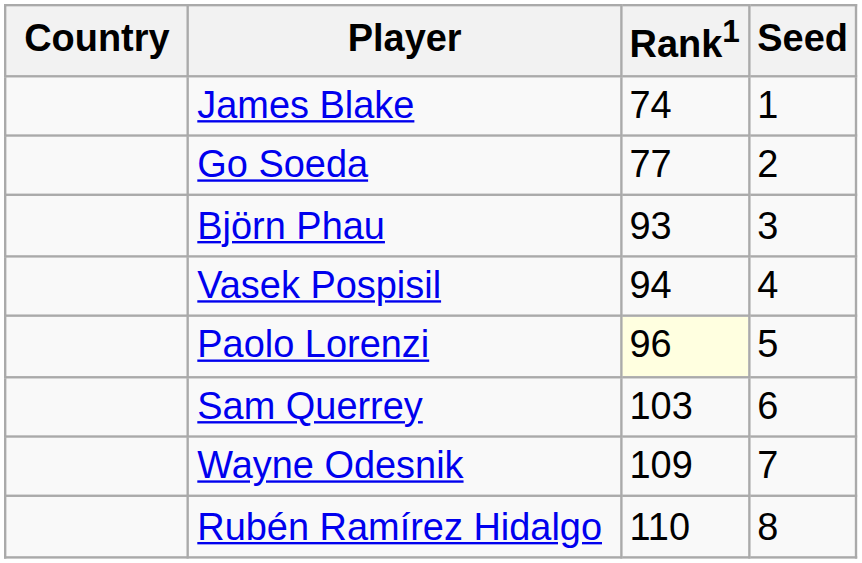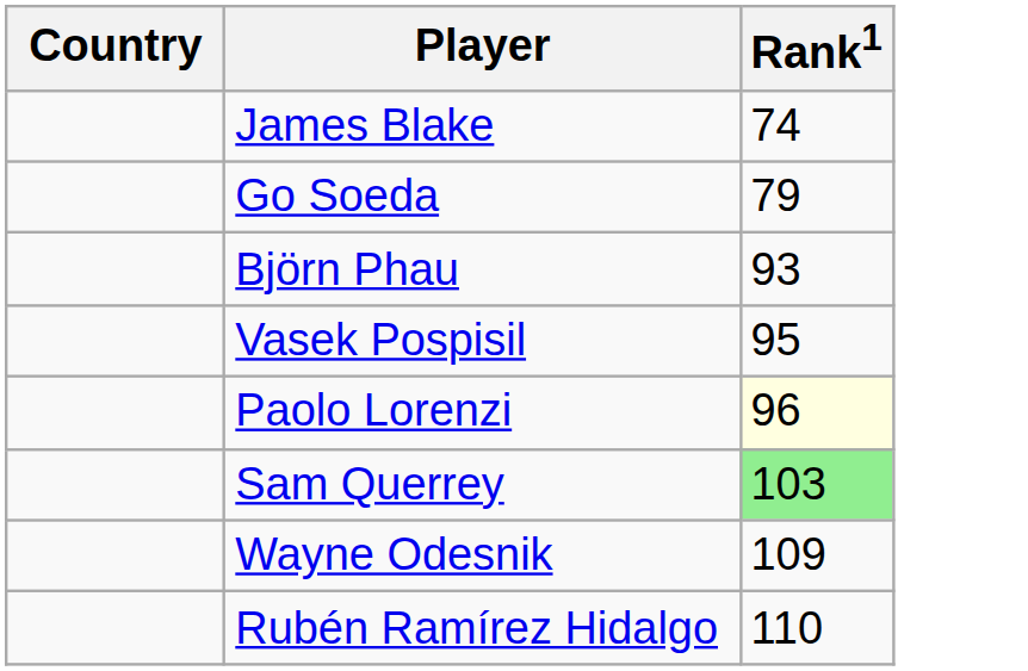 <table class="sortable wikitable">
 <tr>
 <th width="70">Country</th>
 <th width="175">Player</th>
 <th>Rank<sup>1</sup></th>
-<th>Seed</th>
 </tr>
 <tr>
 <td></td>
 <td><a href='#'>James Blake</a></td>
 <td>74</td>
-<td>1</td>
 </tr>
 <tr>
 <td></td>
 <td><a href='#'>Go Soeda</a></td>
-<td>77</td>
-<td>2</td>
+<td>79</td>
 </tr>
 <tr>
 <td></td>
 <td><a href='#'>Björn Phau</a></td>
 <td>93</td>
-<td>3</td>
 </tr>
 <tr>
 <td></td>
 <td><a href='#'>Vasek Pospisil</a></td>
-<td>94</td>
-<td>4</td>
+<td>95</td>
 </tr>
 <tr>
 <td></td>
 <td><a href='#'>Paolo Lorenzi</a></td>
 <td style="background: lightyellow;">96</td>
-<td>5</td>
 </tr>
 <tr>
 <td></td>
 <td><a href='#'>Sam Querrey</a></td>
-<td>103</td>
-<td>6</td>
+<td style="background: lightgreen;">103</td>
 </tr>
 <tr>
 <td></td>
 <td><a href='#'>Wayne Odesnik</a></td>
 <td>109</td>
-<td>7</td>
 </tr>
 <tr>
 <td></td>
 <td><a href='#'>Rubén Ramírez Hidalgo</a></td>
 <td>110</td>
-<td>8</td>
 </tr>
 </table>
